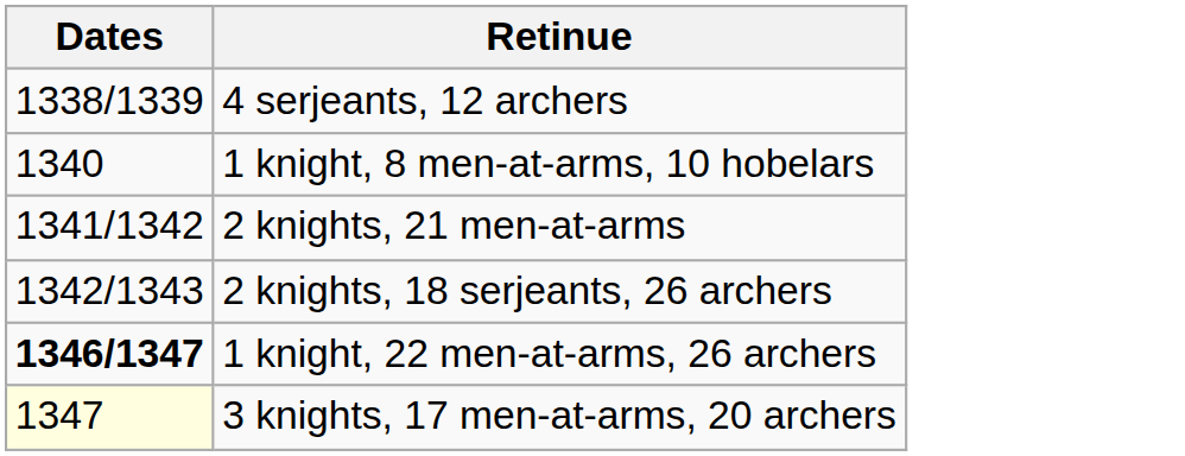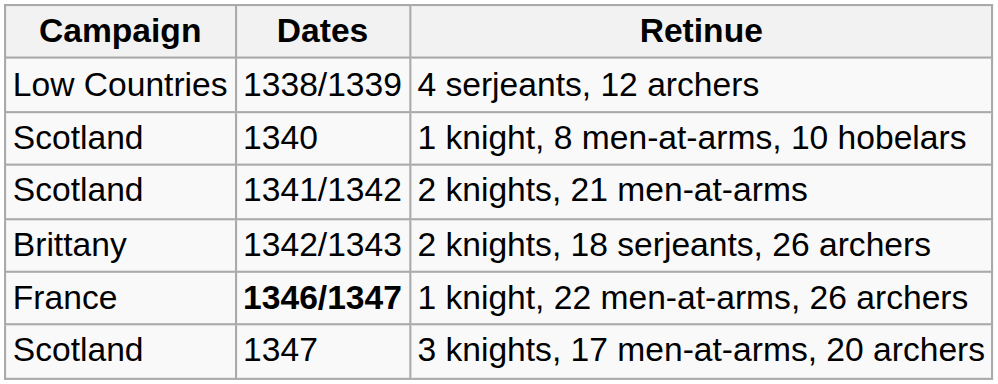 <table class="wikitable">
 <tr>
+<th>Campaign</th>
 <th>Dates</th>
 <th>Retinue</th>
 </tr>
 <tr>
+<td>Low Countries</td>
 <td>1338/1339</td>
 <td>4 serjeants, 12 archers</td>
 </tr>
 <tr>
+<td>Scotland</td>
 <td>1340</td>
 <td>1 knight, 8 men-at-arms, 10 hobelars</td>
 </tr>
 <tr>
+<td>Scotland</td>
 <td>1341/1342</td>
 <td>2 knights, 21 men-at-arms</td>
 </tr>
 <tr>
+<td>Brittany</td>
 <td>1342/1343</td>
 <td>2 knights, 18 serjeants, 26 archers</td>
 </tr>
 <tr>
+<td>France</td>
 <td><strong>1346/1347</strong></td>
 <td>1 knight, 22 men-at-arms, 26 archers</td>
 </tr>
 <tr>
-<td style="background: lightyellow;">1347</td>
+<td>Scotland</td>
+<td>1347</td>
 <td>3 knights, 17 men-at-arms, 20 archers</td>
 </tr>
 </table>
